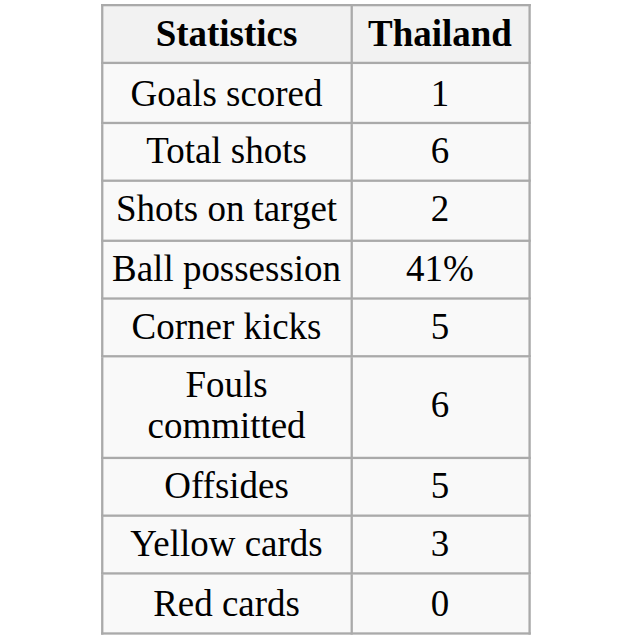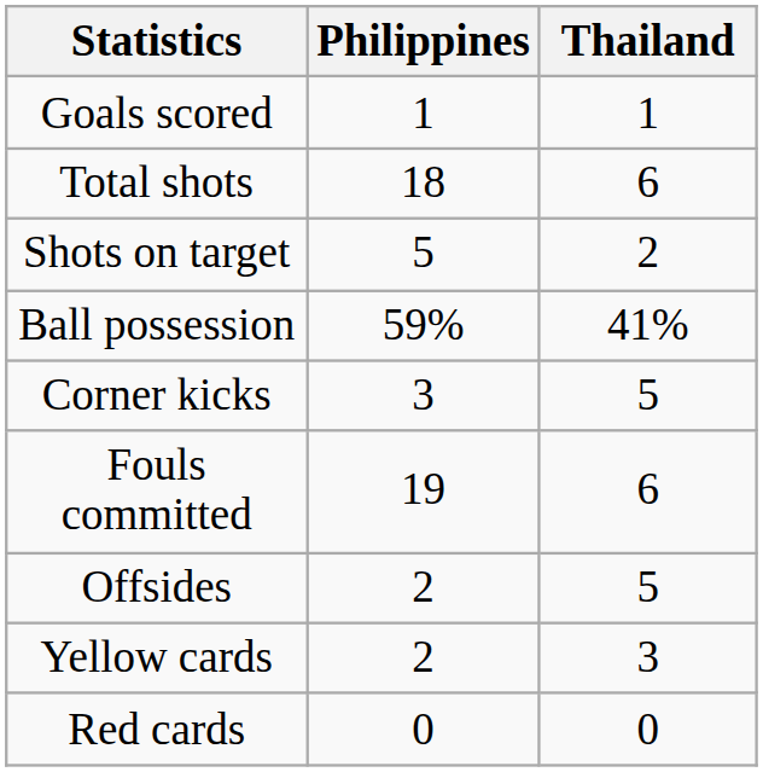 <table class="wikitable" style="text-align:center;margin:auto;">
 <tr>
 <th scope=col width=100>Statistics</th>
+<th scope=col width=70>Philippines</th>
 <th scope=col width=70>Thailand</th>
 </tr>
 <tr>
 <td>Goals scored</td>
 <td>1</td>
+<td>1</td>
 </tr>
 <tr>
 <td>Total shots</td>
+<td>18</td>
 <td>6</td>
 </tr>
 <tr>
 <td>Shots on target</td>
+<td>5</td>
 <td>2</td>
 </tr>
 <tr>
 <td>Ball possession</td>
+<td>59%</td>
 <td>41%</td>
 </tr>
 <tr>
 <td>Corner kicks</td>
+<td>3</td>
 <td>5</td>
 </tr>
 <tr>
 <td>Fouls committed</td>
+<td>19</td>
 <td>6</td>
 </tr>
 <tr>
 <td>Offsides</td>
+<td>2</td>
 <td>5</td>
 </tr>
 <tr>
 <td>Yellow cards</td>
+<td>2</td>
 <td>3</td>
 </tr>
 <tr>
 <td>Red cards</td>
 <td>0</td>
+<td>0</td>
 </tr>
 </table>
